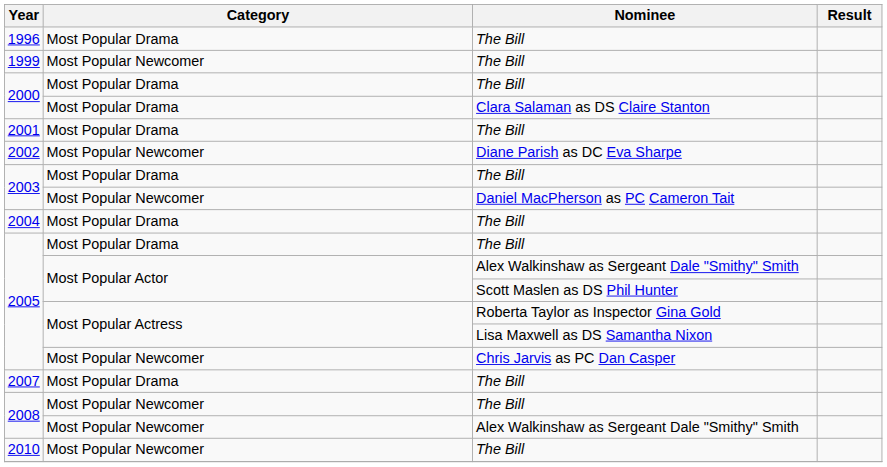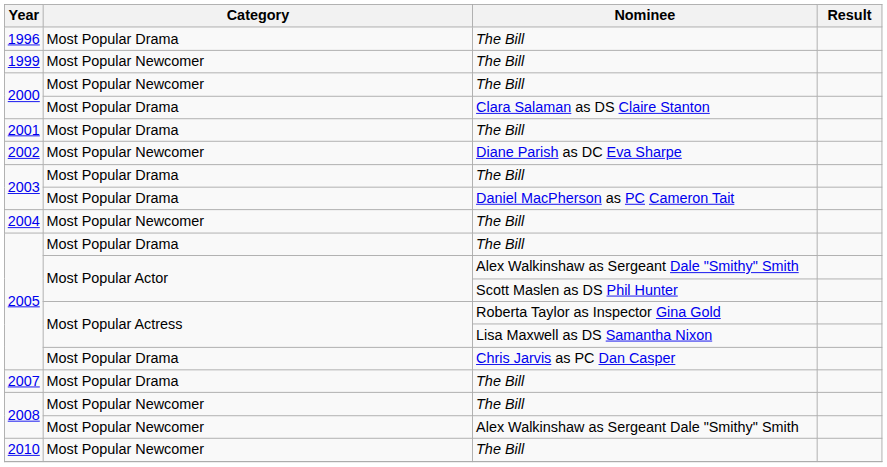 <table class="wikitable">
 <tr>
 <th>Year</th>
 <th width="470">Category</th>
 <th width="375">Nominee</th>
 <th width="65">Result</th>
 </tr>
 <tr>
 <td><a href='#'>1996</a></td>
 <td>Most Popular Drama</td>
 <td><em>The Bill</em></td>
 <td></td>
 </tr>
 <tr>
 <td><a href='#'>1999</a></td>
 <td>Most Popular Newcomer</td>
 <td><em>The Bill</em></td>
 <td></td>
 </tr>
 <tr>
 <td rowspan="2"><a href='#'>2000</a></td>
-<td>Most Popular Drama</td>
+<td>Most Popular Newcomer</td>
 <td><em>The Bill</em></td>
 <td></td>
 </tr>
 <tr>
 <td>Most Popular Drama</td>
 <td><a href='#'>Clara Salaman</a> as DS <a href='#'>Claire Stanton</a></td>
 <td></td>
 </tr>
 <tr>
 <td><a href='#'>2001</a></td>
 <td>Most Popular Drama</td>
 <td><em>The Bill</em></td>
 <td></td>
 </tr>
 <tr>
 <td><a href='#'>2002</a></td>
 <td>Most Popular Newcomer</td>
 <td><a href='#'>Diane Parish</a> as DC <a href='#'>Eva Sharpe</a></td>
 <td></td>
 </tr>
 <tr>
 <td rowspan="2"><a href='#'>2003</a></td>
 <td>Most Popular Drama</td>
 <td><em>The Bill</em></td>
 <td></td>
 </tr>
 <tr>
-<td>Most Popular Newcomer</td>
+<td>Most Popular Drama</td>
 <td><a href='#'>Daniel MacPherson</a> as <a href='#'>PC</a> <a href='#'>Cameron Tait</a></td>
 <td></td>
 </tr>
 <tr>
 <td><a href='#'>2004</a></td>
-<td>Most Popular Drama</td>
+<td>Most Popular Newcomer</td>
 <td><em>The Bill</em></td>
 <td></td>
 </tr>
 <tr>
 <td rowspan="6"><a href='#'>2005</a></td>
 <td>Most Popular Drama</td>
 <td><em>The Bill</em></td>
 <td></td>
 </tr>
 <tr>
 <td rowspan="2">Most Popular Actor</td>
 <td>Alex Walkinshaw as Sergeant <a href='#'>Dale "Smithy" Smith</a></td>
 <td></td>
 </tr>
 <tr>
 <td>Scott Maslen as DS <a href='#'>Phil Hunter</a></td>
 <td></td>
 </tr>
 <tr>
 <td rowspan="2">Most Popular Actress</td>
 <td>Roberta Taylor as Inspector <a href='#'>Gina Gold</a></td>
 <td></td>
 </tr>
 <tr>
 <td>Lisa Maxwell as DS <a href='#'>Samantha Nixon</a></td>
 <td></td>
 </tr>
 <tr>
-<td>Most Popular Newcomer</td>
+<td>Most Popular Drama</td>
 <td><a href='#'>Chris Jarvis</a> as PC <a href='#'>Dan Casper</a></td>
 <td></td>
 </tr>
 <tr>
 <td><a href='#'>2007</a></td>
 <td>Most Popular Drama</td>
 <td><em>The Bill</em></td>
 <td></td>
 </tr>
 <tr>
 <td rowspan="2"><a href='#'>2008</a></td>
 <td>Most Popular Newcomer</td>
 <td><em>The Bill</em></td>
 <td></td>
 </tr>
 <tr>
 <td>Most Popular Newcomer</td>
 <td>Alex Walkinshaw as Sergeant Dale "Smithy" Smith</td>
 <td></td>
 </tr>
 <tr>
 <td><a href='#'>2010</a></td>
 <td>Most Popular Newcomer</td>
 <td><em>The Bill</em></td>
 <td></td>
 </tr>
 <tr>
 </tr>
 </table>
